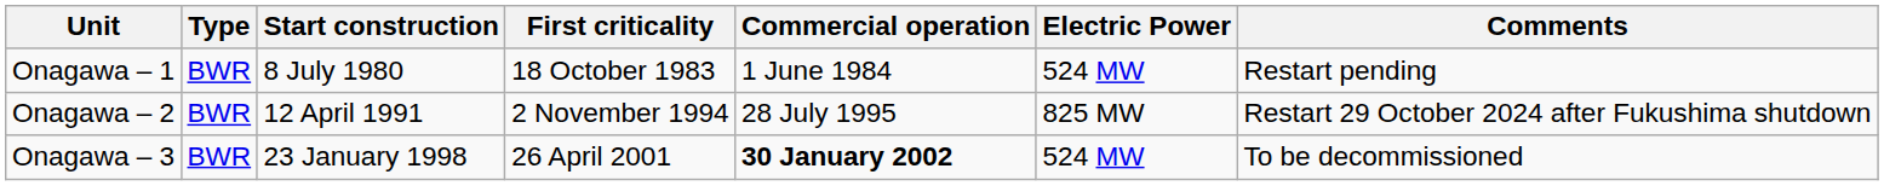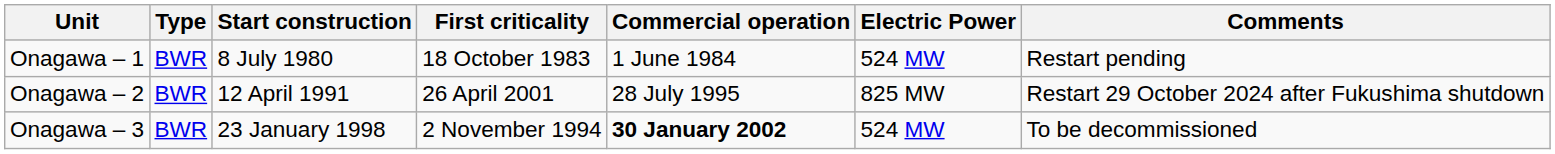 <table class="wikitable">
 <tr>
 <th>Unit</th>
 <th>Type</th>
 <th>Start construction</th>
 <th>First criticality</th>
 <th>Commercial operation</th>
 <th>Electric Power</th>
 <th>Comments</th>
 </tr>
 <tr>
 <td>Onagawa – 1</td>
 <td><a href='#'>BWR</a></td>
 <td>8 July 1980</td>
 <td>18 October 1983</td>
 <td>1 June 1984</td>
 <td>524 <a href='#'>MW</a></td>
 <td>Restart pending</td>
 </tr>
 <tr>
 <td>Onagawa – 2</td>
 <td><a href='#'>BWR</a></td>
 <td>12 April 1991</td>
-<td>2 November 1994</td>
+<td>26 April 2001</td>
 <td>28 July 1995</td>
 <td>825 MW</td>
 <td>Restart 29 October 2024 after Fukushima shutdown</td>
 </tr>
 <tr>
 <td>Onagawa – 3</td>
 <td><a href='#'>BWR</a></td>
 <td>23 January 1998</td>
-<td>26 April 2001</td>
+<td>2 November 1994</td>
 <td><strong>30 January 2002</strong></td>
 <td>524 <a href='#'>MW</a></td>
 <td>To be decommissioned</td>
 </tr>
 </table>
